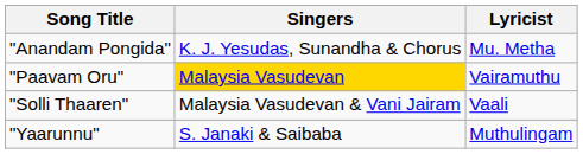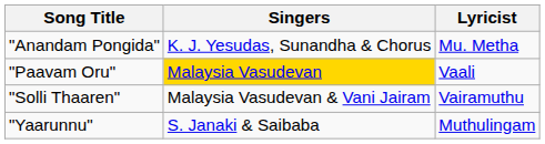 <table class="wikitable">
 <tr>
 <th>Song Title</th>
 <th>Singers</th>
 <th>Lyricist</th>
 </tr>
 <tr>
 <td>"Anandam Pongida"</td>
 <td><a href='#'>K. J. Yesudas</a>, Sunandha & Chorus</td>
 <td><a href='#'>Mu. Metha</a></td>
 </tr>
 <tr>
 <td>"Paavam Oru"</td>
 <td style="background: gold;"><a href='#'>Malaysia Vasudevan</a></td>
-<td><a href='#'>Vairamuthu</a></td>
+<td><a href='#'>Vaali</a></td>
 </tr>
 <tr>
 <td>"Solli Thaaren"</td>
 <td>Malaysia Vasudevan & <a href='#'>Vani Jairam</a></td>
-<td><a href='#'>Vaali</a></td>
+<td><a href='#'>Vairamuthu</a></td>
 </tr>
 <tr>
 <td>"Yaarunnu"</td>
 <td><a href='#'>S. Janaki</a> & Saibaba</td>
 <td><a href='#'>Muthulingam</a></td>
 </tr>
 </table>
